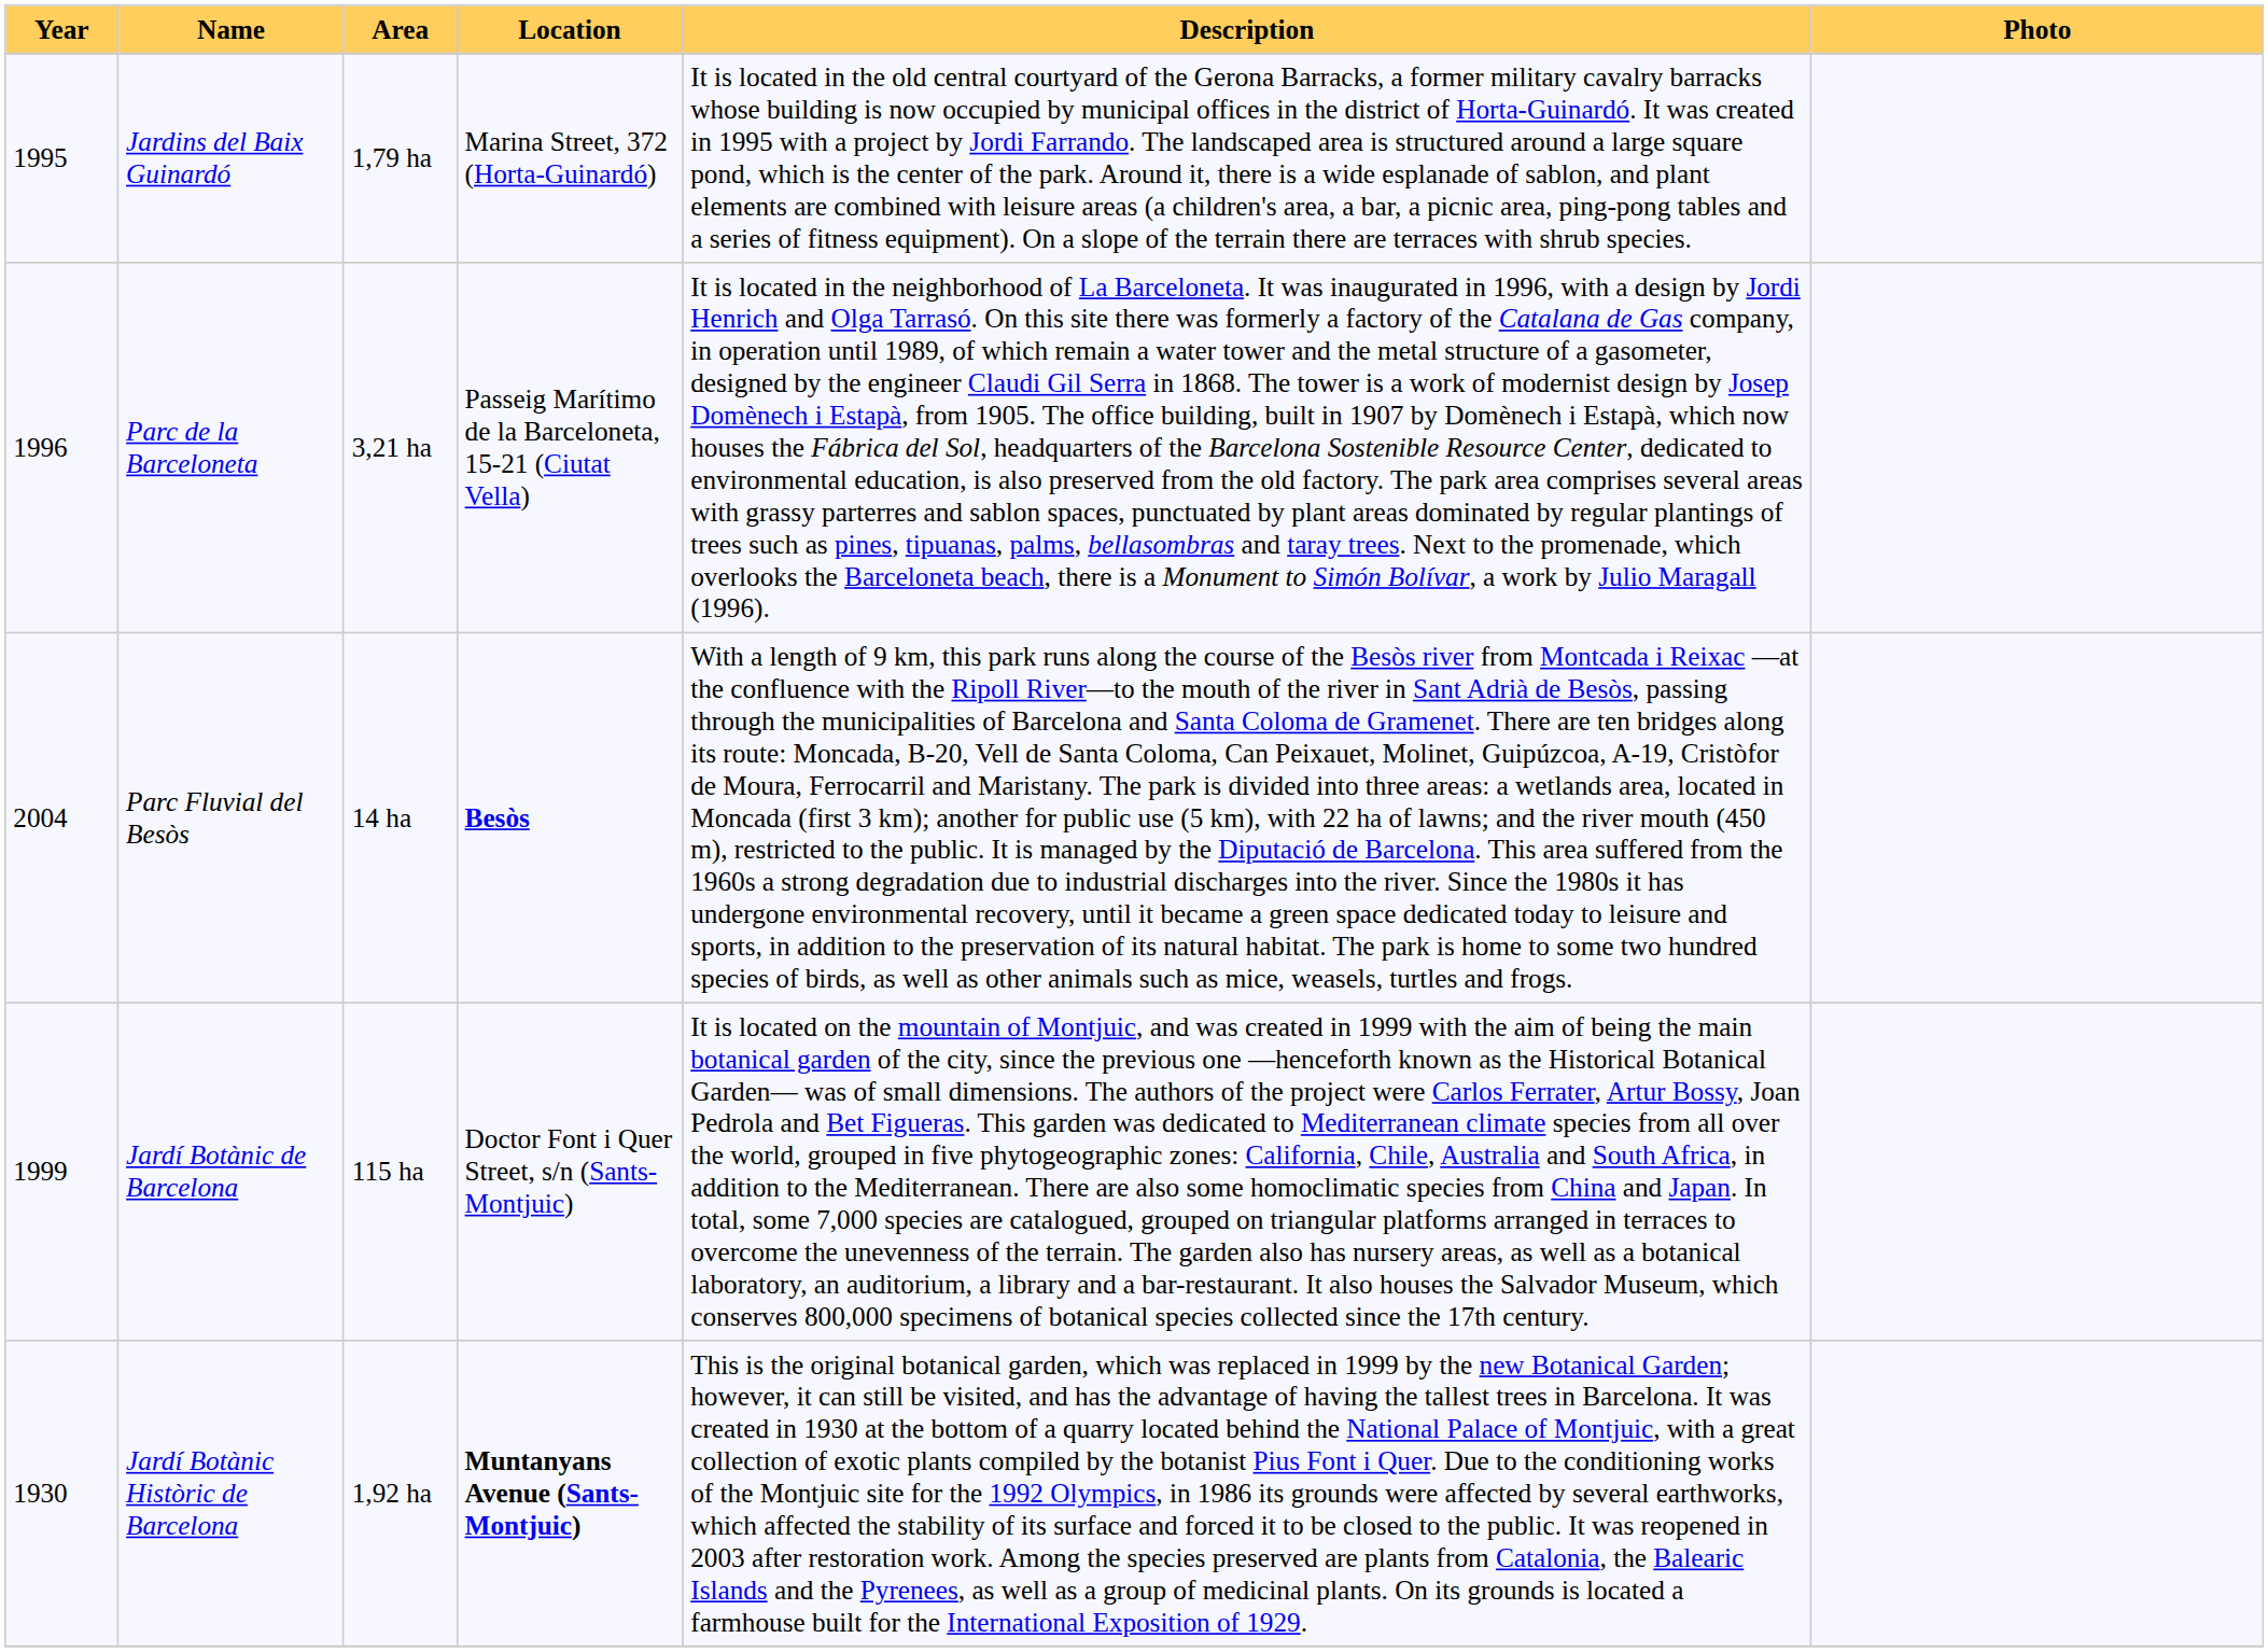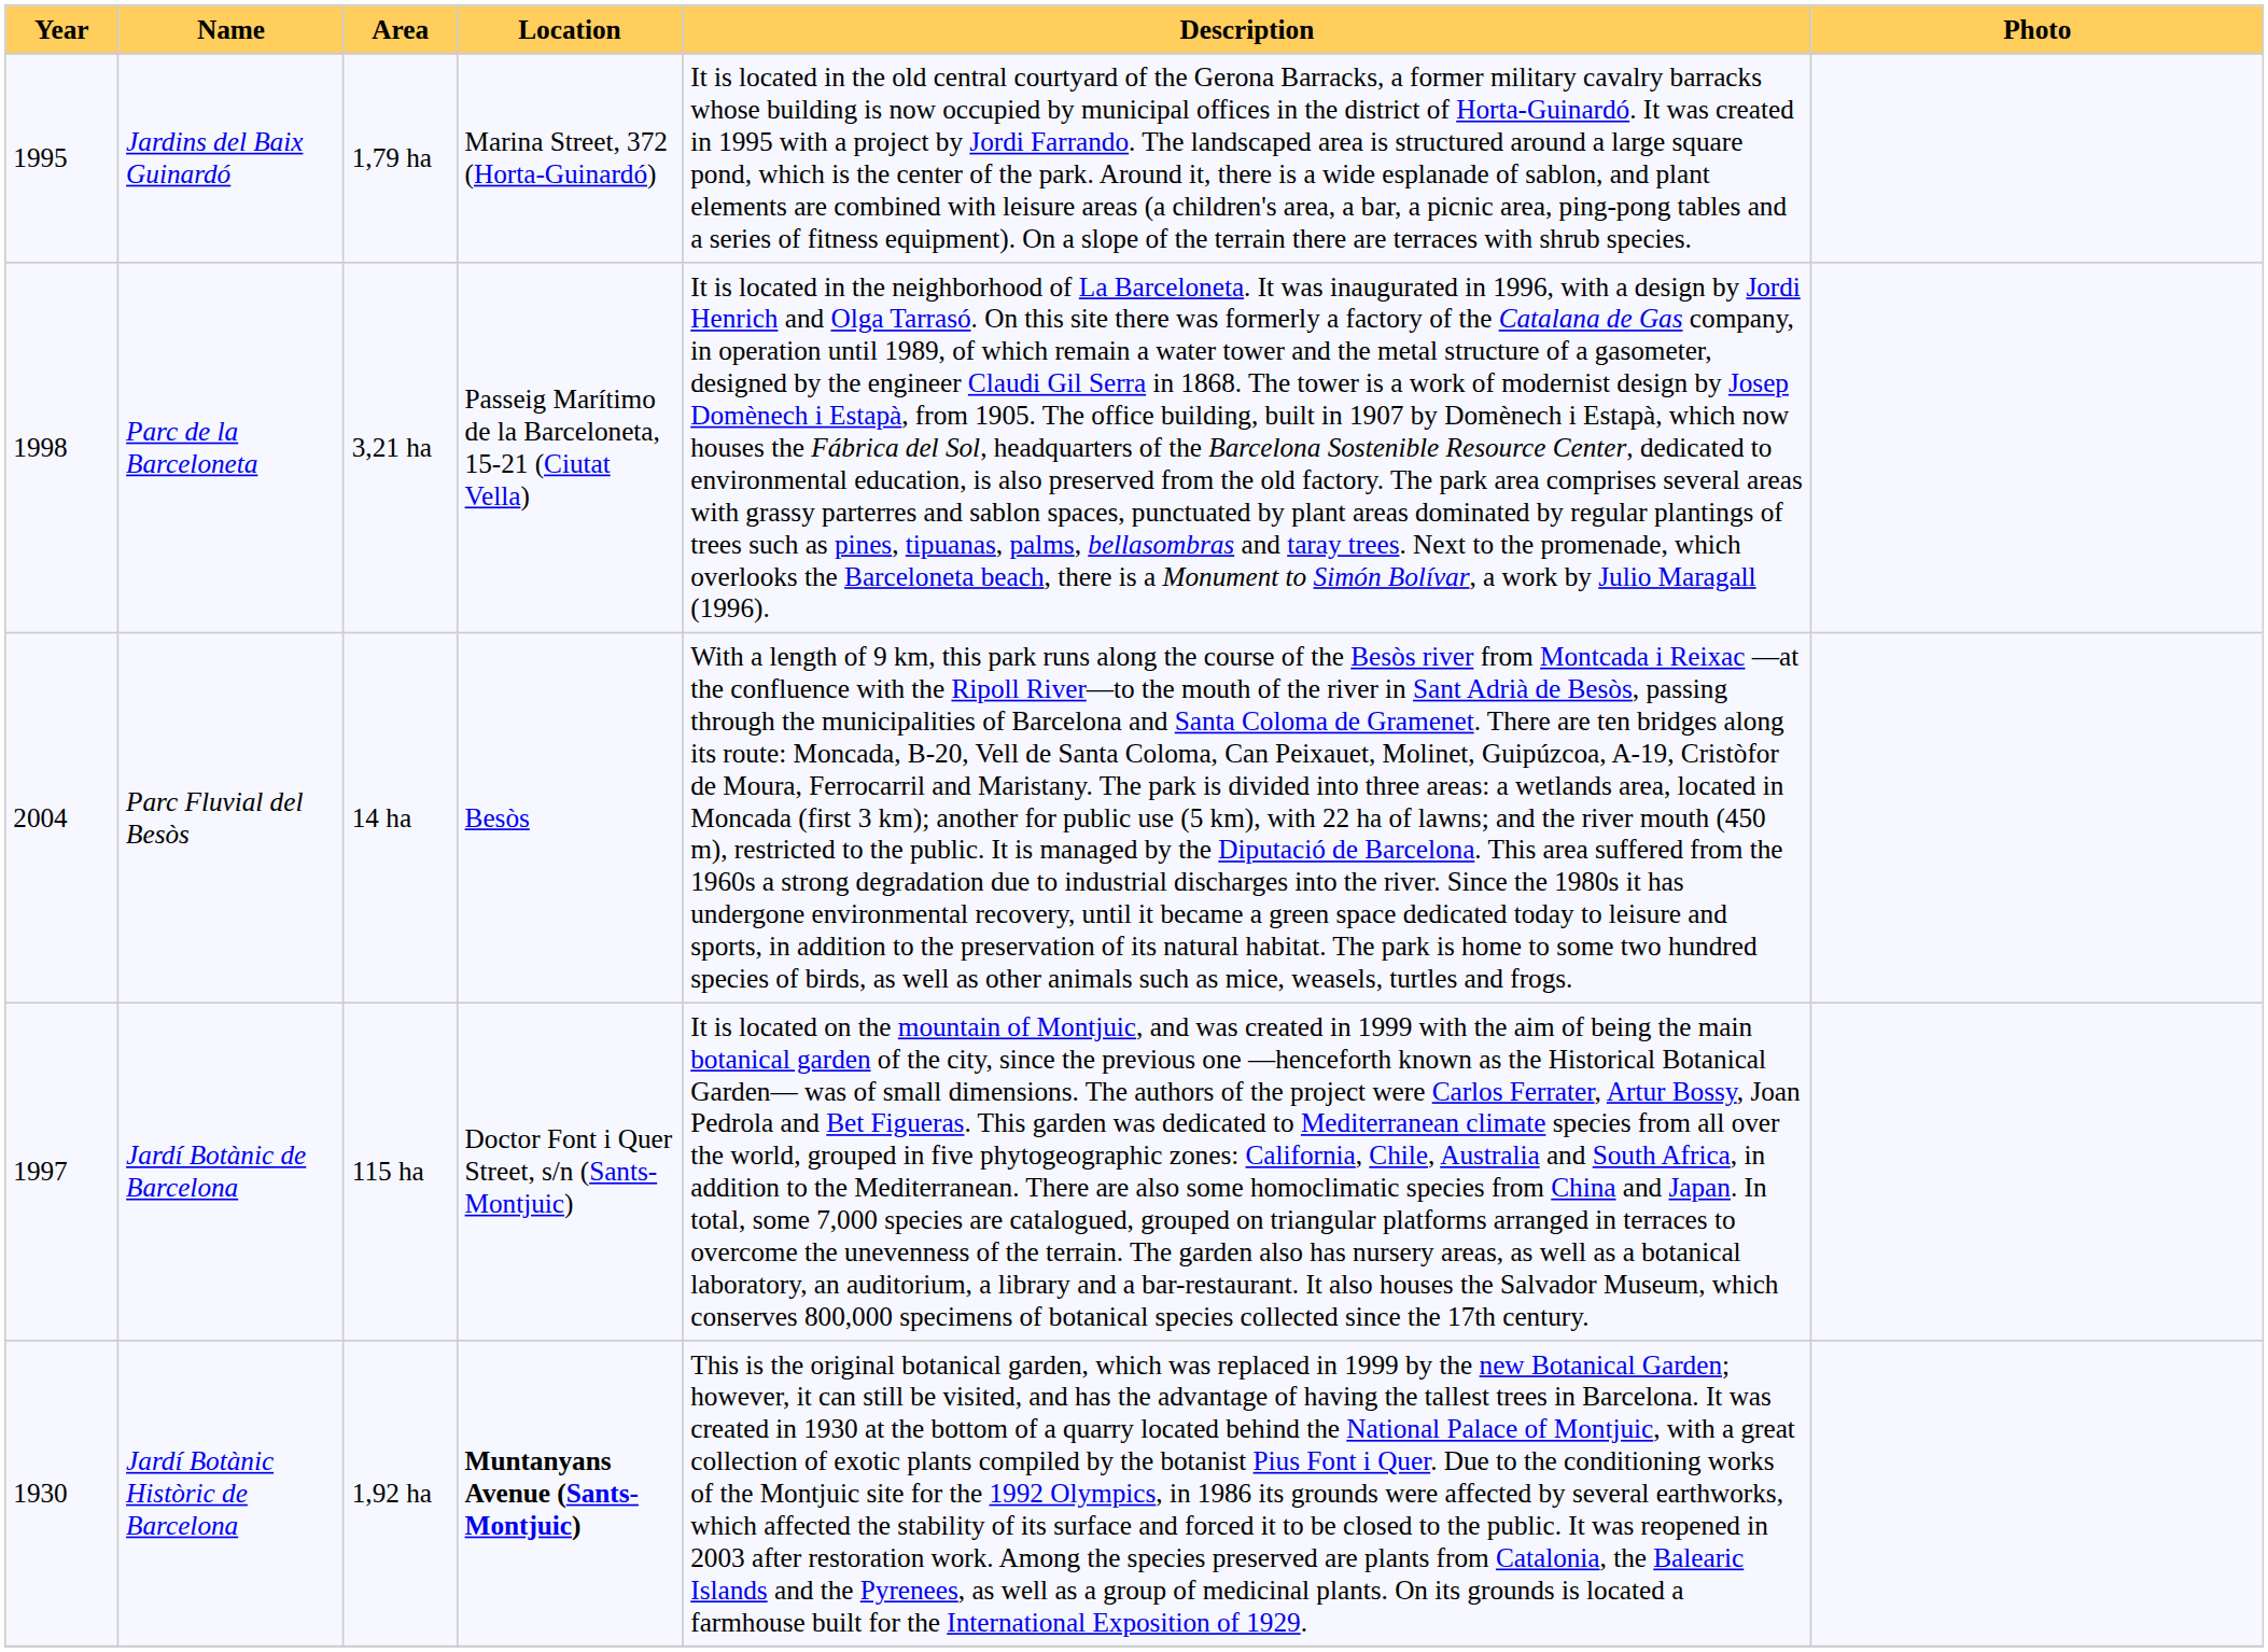 <table bgcolor="#f7f8ff" cellpadding="4" cellspacing="0" border="1" style="font-size: 95%; border: #cccccc solid 1px; border-collapse: collapse;">
 <tr>
 <th width="5%" style="background:#ffce5d;">Year</th>
 <th width="10%" style="background:#ffce5d;">Name</th>
 <th width="5%" style="background:#ffce5d;">Area</th>
 <th width="10%" style="background:#ffce5d;">Location</th>
 <th width="50%" style="background:#ffce5d;">Description</th>
 <th width="20%" style="background:#ffce5d;">Photo</th>
 </tr>
 <tr ---->
 </tr>
 <tr>
 <td>1995</td>
 <td><em><a href='#'>Jardins del Baix Guinardó</a></em></td>
 <td>1,79 ha</td>
 <td>Marina Street, 372 (<a href='#'>Horta-Guinardó</a>)</td>
 <td>It is located in the old central courtyard of the Gerona Barracks, a former military cavalry barracks whose building is now occupied by municipal offices in the district of <a href='#'>Horta-Guinardó</a>. It was created in 1995 with a project by <a href='#'>Jordi Farrando</a>. The landscaped area is structured around a large square pond, which is the center of the park. Around it, there is a wide esplanade of sablon, and plant elements are combined with leisure areas (a children's area, a bar, a picnic area, ping-pong tables and a series of fitness equipment). On a slope of the terrain there are terraces with shrub species.</td>
 <td></td>
 </tr>
 <tr>
-<td>1996</td>
+<td>1998</td>
 <td><em><a href='#'>Parc de la Barceloneta</a></em></td>
 <td>3,21 ha</td>
 <td>Passeig Marítimo de la Barceloneta, 15-21 (<a href='#'>Ciutat Vella</a>)</td>
 <td>It is located in the neighborhood of <a href='#'>La Barceloneta</a>. It was inaugurated in 1996, with a design by <a href='#'>Jordi Henrich</a> and <a href='#'>Olga Tarrasó</a>. On this site there was formerly a factory of the <em><a href='#'>Catalana de Gas</a></em> company, in operation until 1989, of which remain a water tower and the metal structure of a gasometer, designed by the engineer <a href='#'>Claudi Gil Serra</a> in 1868. The tower is a work of modernist design by <a href='#'>Josep Domènech i Estapà</a>, from 1905. The office building, built in 1907 by Domènech i Estapà, which now houses the <em>Fábrica del Sol</em>, headquarters of the <em>Barcelona Sostenible Resource Center</em>, dedicated to environmental education, is also preserved from the old factory. The park area comprises several areas with grassy parterres and sablon spaces, punctuated by plant areas dominated by regular plantings of trees such as <a href='#'>pines</a>, <a href='#'>tipuanas</a>, <a href='#'>palms</a>, <em><a href='#'>bellasombras</a></em> and <a href='#'>taray trees</a>. Next to the promenade, which overlooks the <a href='#'>Barceloneta beach</a>, there is a <em>Monument to <a href='#'>Simón Bolívar</a></em>, a work by <a href='#'>Julio Maragall</a> (1996).</td>
 <td></td>
 </tr>
 <tr>
 <td>2004</td>
 <td><em>Parc Fluvial del Besòs</em></td>
 <td>14 ha</td>
-<td><strong><a href='#'>Besòs</a></strong></td>
+<td><a href='#'>Besòs</a></td>
 <td>With a length of 9 km, this park runs along the course of the <a href='#'>Besòs river</a> from <a href='#'>Montcada i Reixac</a> —at the confluence with the <a href='#'>Ripoll River</a>—to the mouth of the river in <a href='#'>Sant Adrià de Besòs</a>, passing through the municipalities of Barcelona and <a href='#'>Santa Coloma de Gramenet</a>. There are ten bridges along its route: Moncada, B-20, Vell de Santa Coloma, Can Peixauet, Molinet, Guipúzcoa, A-19, Cristòfor de Moura, Ferrocarril and Maristany. The park is divided into three areas: a wetlands area, located in Moncada (first 3 km); another for public use (5 km), with 22 ha of lawns; and the river mouth (450 m), restricted to the public. It is managed by the <a href='#'>Diputació de Barcelona</a>. This area suffered from the 1960s a strong degradation due to industrial discharges into the river. Since the 1980s it has undergone environmental recovery, until it became a green space dedicated today to leisure and sports, in addition to the preservation of its natural habitat. The park is home to some two hundred species of birds, as well as other animals such as mice, weasels, turtles and frogs.</td>
 <td></td>
 </tr>
 <tr>
-<td>1999</td>
+<td>1997</td>
 <td><em><a href='#'>Jardí Botànic de Barcelona</a></em></td>
 <td>115 ha</td>
 <td>Doctor Font i Quer Street, s/n (<a href='#'>Sants-Montjuic</a>)</td>
 <td>It is located on the <a href='#'>mountain of Montjuic</a>, and was created in 1999 with the aim of being the main <a href='#'>botanical garden</a> of the city, since the previous one —henceforth known as the Historical Botanical Garden— was of small dimensions. The authors of the project were <a href='#'>Carlos Ferrater</a>, <a href='#'>Artur Bossy</a>, Joan Pedrola and <a href='#'>Bet Figueras</a>. This garden was dedicated to <a href='#'>Mediterranean climate</a> species from all over the world, grouped in five phytogeographic zones: <a href='#'>California</a>, <a href='#'>Chile</a>, <a href='#'>Australia</a> and <a href='#'>South Africa</a>, in addition to the Mediterranean. There are also some homoclimatic species from <a href='#'>China</a> and <a href='#'>Japan</a>. In total, some 7,000 species are catalogued, grouped on triangular platforms arranged in terraces to overcome the unevenness of the terrain. The garden also has nursery areas, as well as a botanical laboratory, an auditorium, a library and a bar-restaurant. It also houses the Salvador Museum, which conserves 800,000 specimens of botanical species collected since the 17th century.</td>
 <td></td>
 </tr>
 <tr>
 <td>1930</td>
 <td><em><a href='#'>Jardí Botànic Històric de Barcelona</a></em></td>
 <td>1,92 ha</td>
 <td><strong>Muntanyans Avenue (<a href='#'>Sants-Montjuic</a>)</strong></td>
 <td>This is the original botanical garden, which was replaced in 1999 by the <a href='#'>new Botanical Garden</a>; however, it can still be visited, and has the advantage of having the tallest trees in Barcelona. It was created in 1930 at the bottom of a quarry located behind the <a href='#'>National Palace of Montjuic</a>, with a great collection of exotic plants compiled by the botanist <a href='#'>Pius Font i Quer</a>. Due to the conditioning works of the Montjuic site for the <a href='#'>1992 Olympics</a>, in 1986 its grounds were affected by several earthworks, which affected the stability of its surface and forced it to be closed to the public. It was reopened in 2003 after restoration work. Among the species preserved are plants from <a href='#'>Catalonia</a>, the <a href='#'>Balearic Islands</a> and the <a href='#'>Pyrenees</a>, as well as a group of medicinal plants. On its grounds is located a farmhouse built for the <a href='#'>International Exposition of 1929</a>.</td>
 <td></td>
 </tr>
 <tr>
 </tr>
 </table>
